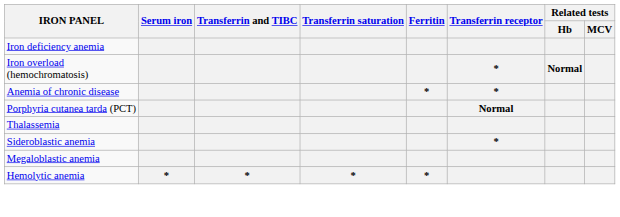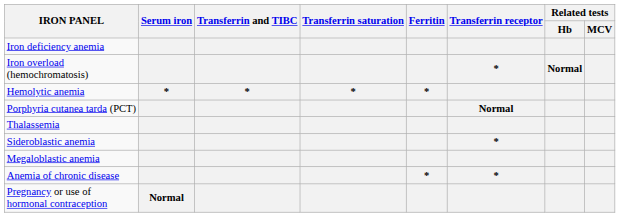 <table class="wikitable">
 <tr>
 <th rowspan="2">IRON PANEL</th>
 <th rowspan="2"><a href='#'>Serum iron</a></th>
 <th rowspan="2"><a href='#'>Transferrin</a> and <a href='#'>TIBC</a></th>
 <th rowspan="2"><a href='#'>Transferrin saturation</a></th>
 <th rowspan="2"><a href='#'>Ferritin</a></th>
 <th rowspan="2"><a href='#'>Transferrin receptor</a></th>
 <th colspan="2">Related tests</th>
 </tr>
 <tr>
 <th>Hb</th>
 <th>MCV</th>
 </tr>
 <tr>
 <td><a href='#'>Iron deficiency anemia</a></td>
 <th></th>
 <th></th>
 <th></th>
 <th></th>
 <th></th>
 <th></th>
 <th></th>
 </tr>
 <tr>
 <td><a href='#'>Iron overload</a><br> (hemochromatosis)</td>
 <th></th>
 <th></th>
 <th></th>
 <th></th>
 <th>*</th>
 <th>Normal</th>
 <th> </th>
 </tr>
 <tr>
-<td><a href='#'>Anemia of chronic disease</a></td>
-<th></th>
-<th></th>
-<th></th>
+<td><a href='#'>Hemolytic anemia</a></td>
 <th>*</th>
 <th>*</th>
+<th>*</th>
+<th>*</th>
+<th></th>
 <th></th>
 <th> </th>
 </tr>
 <tr>
 <td><a href='#'>Porphyria cutanea tarda</a> (PCT)</td>
 <th></th>
 <th></th>
 <th></th>
 <th></th>
 <th>Normal</th>
 <th> </th>
 <th> </th>
 </tr>
 <tr>
 <td><a href='#'>Thalassemia</a></td>
 <th></th>
 <th></th>
 <th></th>
 <th></th>
 <th></th>
 <th></th>
 <th> </th>
 </tr>
 <tr>
 <td><a href='#'>Sideroblastic anemia</a></td>
 <th></th>
 <th></th>
 <th></th>
 <th></th>
 <th>*</th>
 <th></th>
 <th> </th>
 </tr>
 <tr>
 <td><a href='#'>Megaloblastic anemia</a></td>
 <th></th>
 <th></th>
 <th></th>
 <th></th>
 <th></th>
 <th></th>
 <th></th>
 </tr>
 <tr>
-<td><a href='#'>Hemolytic anemia</a></td>
-<th>*</th>
-<th>*</th>
+<td><a href='#'>Anemia of chronic disease</a></td>
+<th></th>
+<th></th>
+<th></th>
 <th>*</th>
 <th>*</th>
 <th></th>
+<th> </th>
+</tr>
+<tr>
+<td><a href='#'>Pregnancy</a> or use of<br> <a href='#'>hormonal contraception</a></td>
+<th>Normal</th>
 <th></th>
+<th></th>
+<th> </th>
+<th> </th>
+<th> </th>
 <th> </th>
 </tr>
 </table>
